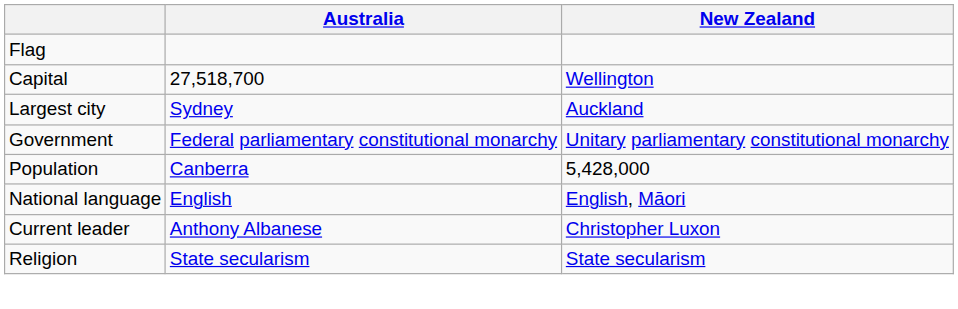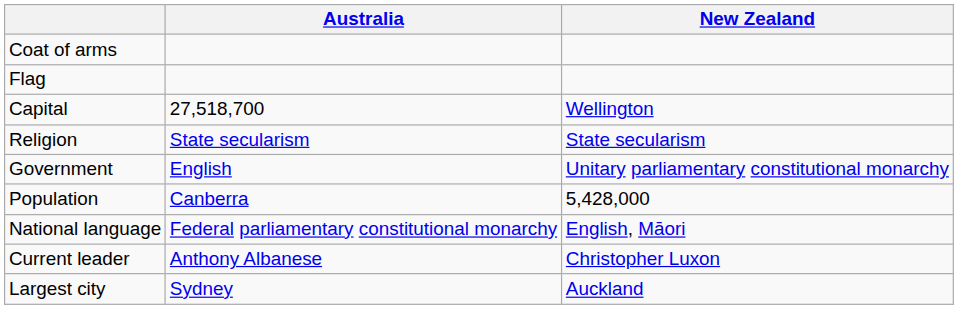 <table class="wikitable">
 <tr>
 <th></th>
 <th><a href='#'>Australia</a></th>
 <th><a href='#'>New Zealand</a></th>
+</tr>
+<tr>
+<td>Coat of arms</td>
+<td></td>
+<td></td>
 </tr>
 <tr>
 <td>Flag</td>
 <td></td>
 <td></td>
 </tr>
 <tr>
 <td>Capital</td>
 <td>27,518,700</td>
 <td><a href='#'>Wellington</a></td>
 </tr>
 <tr>
-<td>Largest city</td>
-<td><a href='#'>Sydney</a></td>
-<td><a href='#'>Auckland</a></td>
+<td>Religion</td>
+<td><a href='#'>State secularism</a></td>
+<td><a href='#'>State secularism</a></td>
 </tr>
 <tr>
 <td>Government</td>
-<td><a href='#'>Federal</a> <a href='#'>parliamentary</a> <a href='#'>constitutional monarchy</a></td>
+<td><a href='#'>English</a></td>
 <td><a href='#'>Unitary</a> <a href='#'>parliamentary</a> <a href='#'>constitutional monarchy</a></td>
 </tr>
 <tr>
 <td>Population</td>
 <td><a href='#'>Canberra</a></td>
 <td>5,428,000</td>
 </tr>
 <tr>
 <td>National language</td>
-<td><a href='#'>English</a></td>
+<td><a href='#'>Federal</a> <a href='#'>parliamentary</a> <a href='#'>constitutional monarchy</a></td>
 <td><a href='#'>English</a>, <a href='#'>Māori</a></td>
 </tr>
 <tr>
 <td>Current leader</td>
 <td><a href='#'>Anthony Albanese</a></td>
 <td><a href='#'>Christopher Luxon</a></td>
 </tr>
 <tr>
-<td>Religion</td>
-<td><a href='#'>State secularism</a></td>
-<td><a href='#'>State secularism</a></td>
+<td>Largest city</td>
+<td><a href='#'>Sydney</a></td>
+<td><a href='#'>Auckland</a></td>
 </tr>
 </table>
